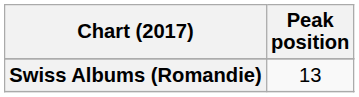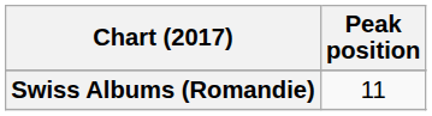 <table class="wikitable plainrowheaders sortable">
 <tr>
 <th scope="col">Chart (2017)</th>
 <th scope="col">Peak<br>position</th>
 </tr>
 <tr>
 </tr>
 <tr>
 </tr>
 <tr>
 </tr>
 <tr>
 </tr>
 <tr>
 </tr>
 <tr>
 </tr>
 <tr>
 </tr>
 <tr>
 </tr>
 <tr>
 </tr>
 <tr>
 </tr>
 <tr>
 </tr>
 <tr>
 </tr>
 <tr>
 </tr>
 <tr>
 </tr>
 <tr>
 </tr>
 <tr>
 <th scope="row">Swiss Albums (Romandie)</th>
-<td style="text-align:center;">13</td>
+<td style="text-align:center;">11</td>
 </tr>
 <tr>
 </tr>
 <tr>
 </tr>
 <tr>
 </tr>
 <tr>
 </tr>
 <tr>
 </tr>
 <tr>
 </tr>
 <tr>
 </tr>
 <tr>
 </tr>
 <tr>
 </tr>
 </table>
